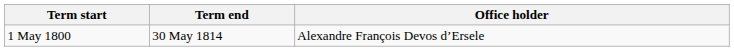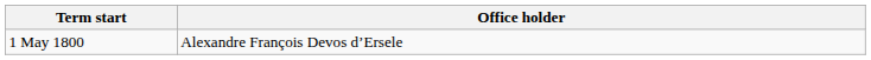 <table class="wikitable" style="width: 70%;">
 <tr>
 <th align="left" style="width: 20%;">Term start</th>
-<th align="left" style="width: 20%;">Term end</th>
 <th align="left">Office holder</th>
 </tr>
 <tr valign="top">
 <td>1 May 1800</td>
-<td>30 May 1814</td>
 <td>Alexandre François Devos d’Ersele</td>
 </tr>
 </table>
